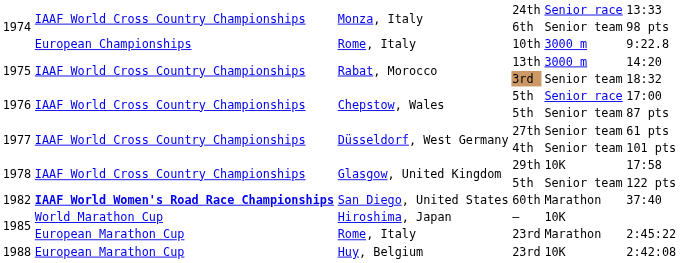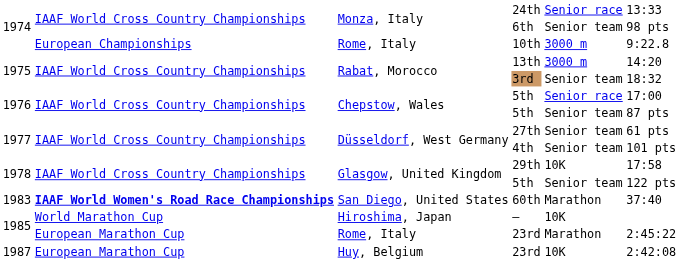 <table>
 <tr>
 <td rowspan=3>1974</td>
 <td rowspan=2><a href='#'>IAAF World Cross Country Championships</a></td>
 <td rowspan=2><a href='#'>Monza</a>, Italy</td>
 <td>24th</td>
 <td><a href='#'>Senior race</a></td>
 <td>13:33</td>
 </tr>
 <tr>
 <td>6th</td>
 <td>Senior team</td>
 <td>98 pts</td>
 </tr>
 <tr>
 <td><a href='#'>European Championships</a></td>
 <td><a href='#'>Rome</a>, Italy</td>
 <td>10th</td>
 <td><a href='#'>3000 m</a></td>
 <td>9:22.8</td>
 </tr>
 <tr>
 <td rowspan=2>1975</td>
 <td rowspan=2><a href='#'>IAAF World Cross Country Championships</a></td>
 <td rowspan=2><a href='#'>Rabat</a>, Morocco</td>
 <td>13th</td>
 <td><a href='#'>3000 m</a></td>
 <td>14:20</td>
 </tr>
 <tr>
 <td bgcolor=cc9966>3rd</td>
 <td>Senior team</td>
 <td>18:32</td>
 </tr>
 <tr>
 <td rowspan=2>1976</td>
 <td rowspan=2><a href='#'>IAAF World Cross Country Championships</a></td>
 <td rowspan=2><a href='#'>Chepstow</a>, Wales</td>
 <td>5th</td>
 <td><a href='#'>Senior race</a></td>
 <td>17:00</td>
 </tr>
 <tr>
 <td>5th</td>
 <td>Senior team</td>
 <td>87 pts</td>
 </tr>
 <tr>
 <td rowspan=2>1977</td>
 <td rowspan=2><a href='#'>IAAF World Cross Country Championships</a></td>
 <td rowspan=2><a href='#'>Düsseldorf</a>, West Germany</td>
 <td>27th</td>
 <td>Senior team</td>
 <td>61 pts</td>
 </tr>
 <tr>
 <td>4th</td>
 <td>Senior team</td>
 <td>101 pts</td>
 </tr>
 <tr>
 <td rowspan=2>1978</td>
 <td rowspan=2><a href='#'>IAAF World Cross Country Championships</a></td>
 <td rowspan=2><a href='#'>Glasgow</a>, United Kingdom</td>
 <td>29th</td>
 <td>10K</td>
 <td>17:58</td>
 </tr>
 <tr>
 <td>5th</td>
 <td>Senior team</td>
 <td>122 pts</td>
 </tr>
 <tr>
-<td>1982</td>
+<td>1983</td>
 <td><strong><a href='#'>IAAF World Women's Road Race Championships</a></strong></td>
 <td><a href='#'>San Diego</a>, United States</td>
 <td>60th</td>
 <td>Marathon</td>
 <td>37:40</td>
 </tr>
 <tr>
 <td rowspan=2>1985</td>
 <td><a href='#'>World Marathon Cup</a></td>
 <td><a href='#'>Hiroshima</a>, Japan</td>
 <td>—</td>
 <td>10K</td>
 <td></td>
 </tr>
 <tr>
 <td><a href='#'>European Marathon Cup</a></td>
 <td><a href='#'>Rome</a>, Italy</td>
 <td>23rd</td>
 <td>Marathon</td>
 <td>2:45:22</td>
 </tr>
 <tr>
-<td>1988</td>
+<td>1987</td>
 <td><a href='#'>European Marathon Cup</a></td>
 <td><a href='#'>Huy</a>, Belgium</td>
 <td>23rd</td>
 <td>10K</td>
 <td>2:42:08</td>
 </tr>
 </table>
